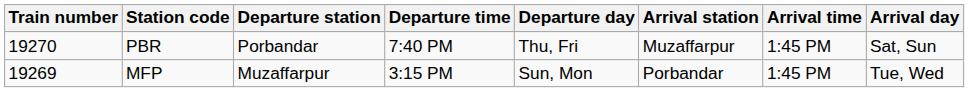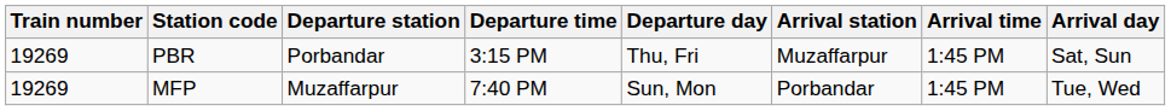 <table class="wikitable">
 <tr>
 <th>Train number</th>
 <th>Station code</th>
 <th>Departure station</th>
 <th>Departure time</th>
 <th>Departure day</th>
 <th>Arrival station</th>
 <th>Arrival time</th>
 <th>Arrival day</th>
 </tr>
 <tr>
-<td>19270</td>
+<td>19269</td>
 <td>PBR</td>
 <td>Porbandar</td>
-<td>7:40 PM</td>
+<td>3:15 PM</td>
 <td>Thu, Fri</td>
 <td>Muzaffarpur</td>
 <td>1:45 PM</td>
 <td>Sat, Sun</td>
 </tr>
 <tr>
 <td>19269</td>
 <td>MFP</td>
 <td>Muzaffarpur</td>
-<td>3:15 PM</td>
+<td>7:40 PM</td>
 <td>Sun, Mon</td>
 <td>Porbandar</td>
 <td>1:45 PM</td>
 <td>Tue, Wed</td>
 </tr>
 </table>
